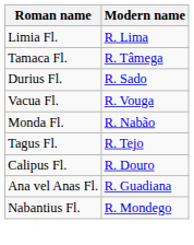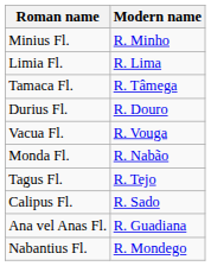 <table class="wikitable">
 <tr ---->
 <th>Roman name</th>
 <th>Modern name</th>
+</tr>
+<tr ---->
+<td>Minius Fl.</td>
+<td><a href='#'>R. Minho</a></td>
 </tr>
 <tr ---->
 <td>Limia Fl.</td>
 <td><a href='#'>R. Lima</a></td>
 </tr>
 <tr ---->
 <td>Tamaca Fl.</td>
 <td><a href='#'>R. Tâmega</a></td>
 </tr>
 <tr ---->
 <td>Durius Fl.</td>
-<td><a href='#'>R. Sado</a></td>
+<td><a href='#'>R. Douro</a></td>
 </tr>
 <tr ---->
 <td>Vacua Fl.</td>
 <td><a href='#'>R. Vouga</a></td>
 </tr>
 <tr ---->
 <td>Monda Fl.</td>
 <td><a href='#'>R. Nabão</a></td>
 </tr>
 <tr ---->
 <td>Tagus Fl.</td>
 <td><a href='#'>R. Tejo</a></td>
 </tr>
 <tr ---->
 <td>Calipus Fl.</td>
-<td><a href='#'>R. Douro</a></td>
+<td><a href='#'>R. Sado</a></td>
 </tr>
 <tr ---->
 <td>Ana vel Anas Fl.</td>
 <td><a href='#'>R. Guadiana</a></td>
 </tr>
 <tr ---->
 <td>Nabantius Fl.</td>
 <td><a href='#'>R. Mondego</a></td>
 </tr>
 </table>
